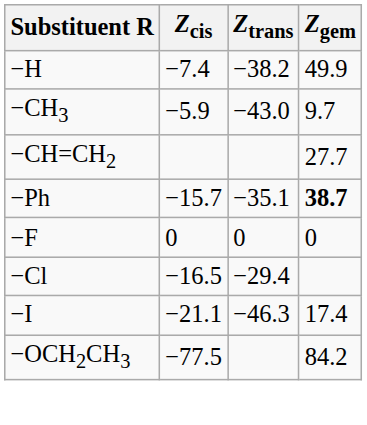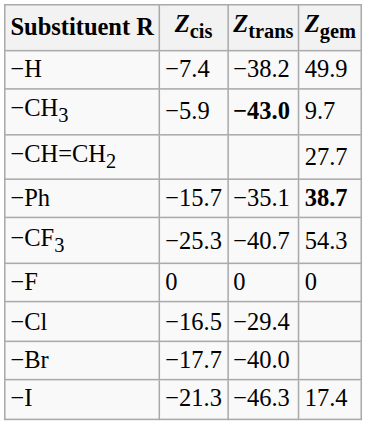 <table class="wikitable sortable">
 <tr>
 <th>Substituent R</th>
 <th><em>Z</em><sub>cis</sub></th>
 <th><em>Z</em><sub>trans</sub></th>
 <th><em>Z</em><sub>gem</sub></th>
 </tr>
 <tr>
 <td>−H</td>
 <td>−7.4</td>
 <td>−38.2</td>
 <td>49.9</td>
 </tr>
 <tr>
 <td>−CH<sub>3</sub></td>
 <td>−5.9</td>
-<td>−43.0</td>
+<td><strong>−43.0</strong></td>
 <td>9.7</td>
 </tr>
 <tr>
 <td>−CH=CH<sub>2</sub></td>
 <td></td>
 <td></td>
 <td>27.7</td>
 </tr>
 <tr>
 <td>−Ph</td>
 <td>−15.7</td>
 <td>−35.1</td>
 <td><strong>38.7</strong></td>
 </tr>
 <tr>
+<td>−CF<sub>3</sub></td>
+<td>−25.3</td>
+<td>−40.7</td>
+<td>54.3</td>
+</tr>
+<tr>
 <td>−F</td>
 <td>0</td>
 <td>0</td>
 <td>0</td>
 </tr>
 <tr>
 <td>−Cl</td>
 <td>−16.5</td>
 <td>−29.4</td>
 <td></td>
 </tr>
 <tr>
+<td>−Br</td>
+<td>−17.7</td>
+<td>−40.0</td>
+<td></td>
+</tr>
+<tr>
 <td>−I</td>
-<td>−21.1</td>
+<td>−21.3</td>
 <td>−46.3</td>
 <td>17.4</td>
 </tr>
-<tr>
-<td>−OCH<sub>2</sub>CH<sub>3</sub></td>
-<td>−77.5</td>
-<td></td>
-<td>84.2</td>
-</tr>
 </table>
